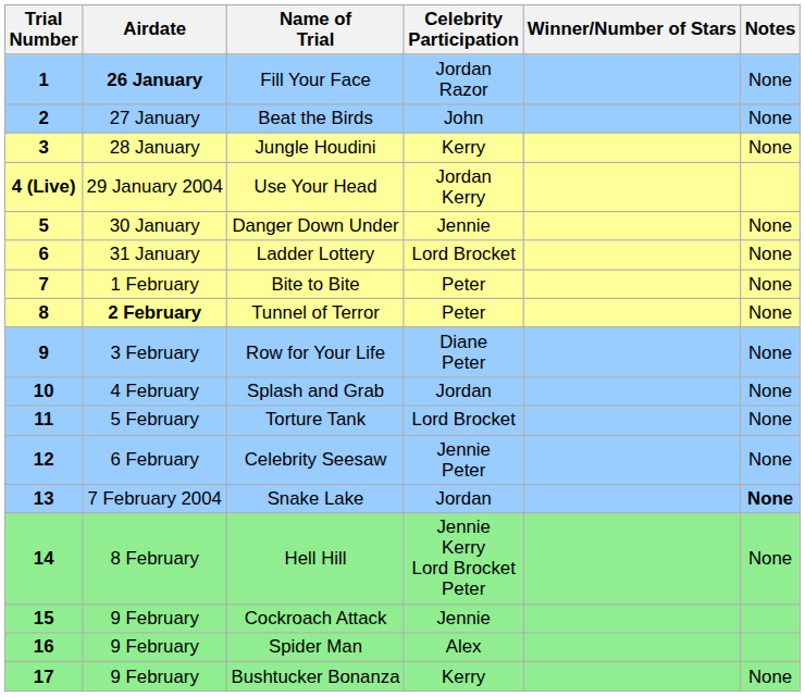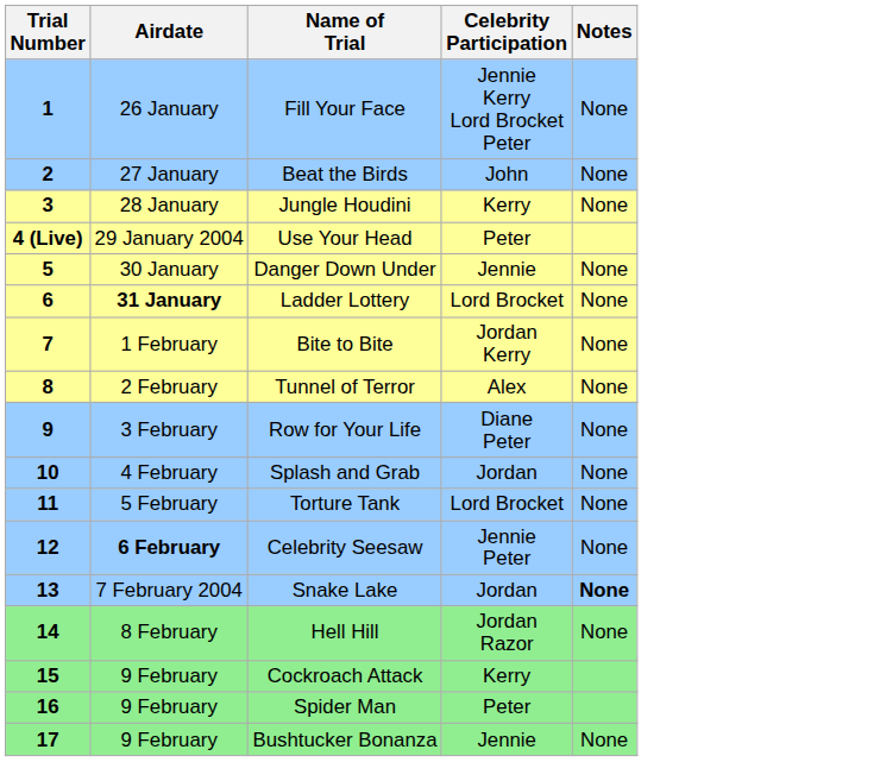 <table class=wikitable style="text-align:center">
 <tr>
 <th>Trial<br>Number</th>
 <th>Airdate</th>
 <th>Name of<br>Trial</th>
 <th>Celebrity<br>Participation</th>
-<th>Winner/Number of Stars</th>
 <th>Notes</th>
 </tr>
 <tr style="background:#99CCFF;">
 <td><strong>1</strong></td>
-<td><strong>26 January</strong></td>
+<td>26 January</td>
 <td>Fill Your Face</td>
-<td>Jordan <br> Razor</td>
-<td></td>
+<td>Jennie <br> Kerry <br> Lord Brocket <br> Peter</td>
 <td>None</td>
 </tr>
 <tr style="background:#99CCFF;">
 <td><strong>2</strong></td>
 <td>27 January</td>
 <td>Beat the Birds</td>
 <td>John</td>
-<td></td>
 <td>None</td>
 </tr>
 <tr style="background:#FFFF99;">
 <td><strong>3</strong></td>
 <td>28 January</td>
 <td>Jungle Houdini</td>
 <td>Kerry</td>
-<td></td>
 <td>None</td>
 </tr>
 <tr style="background:#FFFF99;">
 <td><strong>4 (Live)</strong></td>
 <td>29 January 2004</td>
 <td>Use Your Head</td>
-<td>Jordan <br> Kerry</td>
-<td></td>
+<td>Peter</td>
 <td></td>
 </tr>
 <tr style="background:#FFFF99;">
 <td><strong>5</strong></td>
 <td>30 January</td>
 <td>Danger Down Under</td>
 <td>Jennie</td>
-<td></td>
 <td>None</td>
 </tr>
 <tr style="background:#FFFF99;">
 <td><strong>6</strong></td>
-<td>31 January</td>
+<td><strong>31 January</strong></td>
 <td>Ladder Lottery</td>
 <td>Lord Brocket</td>
-<td></td>
 <td>None</td>
 </tr>
 <tr style="background:#FFFF99;">
 <td><strong>7</strong></td>
 <td>1 February</td>
 <td>Bite to Bite</td>
-<td>Peter</td>
-<td></td>
+<td>Jordan <br> Kerry</td>
 <td>None</td>
 </tr>
 <tr style="background:#FFFF99;">
 <td><strong>8</strong></td>
-<td><strong>2 February</strong></td>
+<td>2 February</td>
 <td>Tunnel of Terror</td>
-<td>Peter</td>
-<td></td>
+<td>Alex</td>
 <td>None</td>
 </tr>
 <tr style="background:#99CCFF;">
 <td><strong>9</strong></td>
 <td>3 February</td>
 <td>Row for Your Life</td>
 <td>Diane <br> Peter</td>
-<td></td>
 <td>None</td>
 </tr>
 <tr style="background:#99CCFF;">
 <td><strong>10</strong></td>
 <td>4 February</td>
 <td>Splash and Grab</td>
 <td>Jordan</td>
-<td></td>
 <td>None</td>
 </tr>
 <tr style="background:#99CCFF;">
 <td><strong>11</strong></td>
 <td>5 February</td>
 <td>Torture Tank</td>
 <td>Lord Brocket</td>
-<td></td>
 <td>None</td>
 </tr>
 <tr style="background:#99CCFF;">
 <td><strong>12</strong></td>
-<td>6 February</td>
+<td><strong>6 February</strong></td>
 <td>Celebrity Seesaw</td>
 <td>Jennie <br> Peter</td>
-<td></td>
 <td>None</td>
 </tr>
 <tr style="background:#99CCFF;">
 <td><strong>13</strong></td>
 <td>7 February 2004</td>
 <td>Snake Lake</td>
 <td>Jordan</td>
-<td></td>
 <td><strong>None</strong></td>
 </tr>
 <tr style="background-color:lightgreen;">
 <td><strong>14</strong></td>
 <td>8 February</td>
 <td>Hell Hill</td>
-<td>Jennie <br> Kerry <br> Lord Brocket <br> Peter</td>
-<td></td>
+<td>Jordan <br> Razor</td>
 <td>None</td>
 </tr>
 <tr style="background-color:lightgreen;">
 <td><strong>15</strong></td>
 <td>9 February</td>
 <td>Cockroach Attack</td>
-<td>Jennie</td>
-<td></td>
+<td>Kerry</td>
 <td></td>
 </tr>
 <tr style="background-color:lightgreen;">
 <td><strong>16</strong></td>
 <td>9 February</td>
 <td>Spider Man</td>
-<td>Alex</td>
-<td></td>
+<td>Peter</td>
 <td></td>
 </tr>
 <tr style="background-color:lightgreen;">
 <td><strong>17</strong></td>
 <td>9 February</td>
 <td>Bushtucker Bonanza</td>
-<td>Kerry</td>
-<td></td>
+<td>Jennie</td>
 <td>None</td>
 </tr>
 </table>
